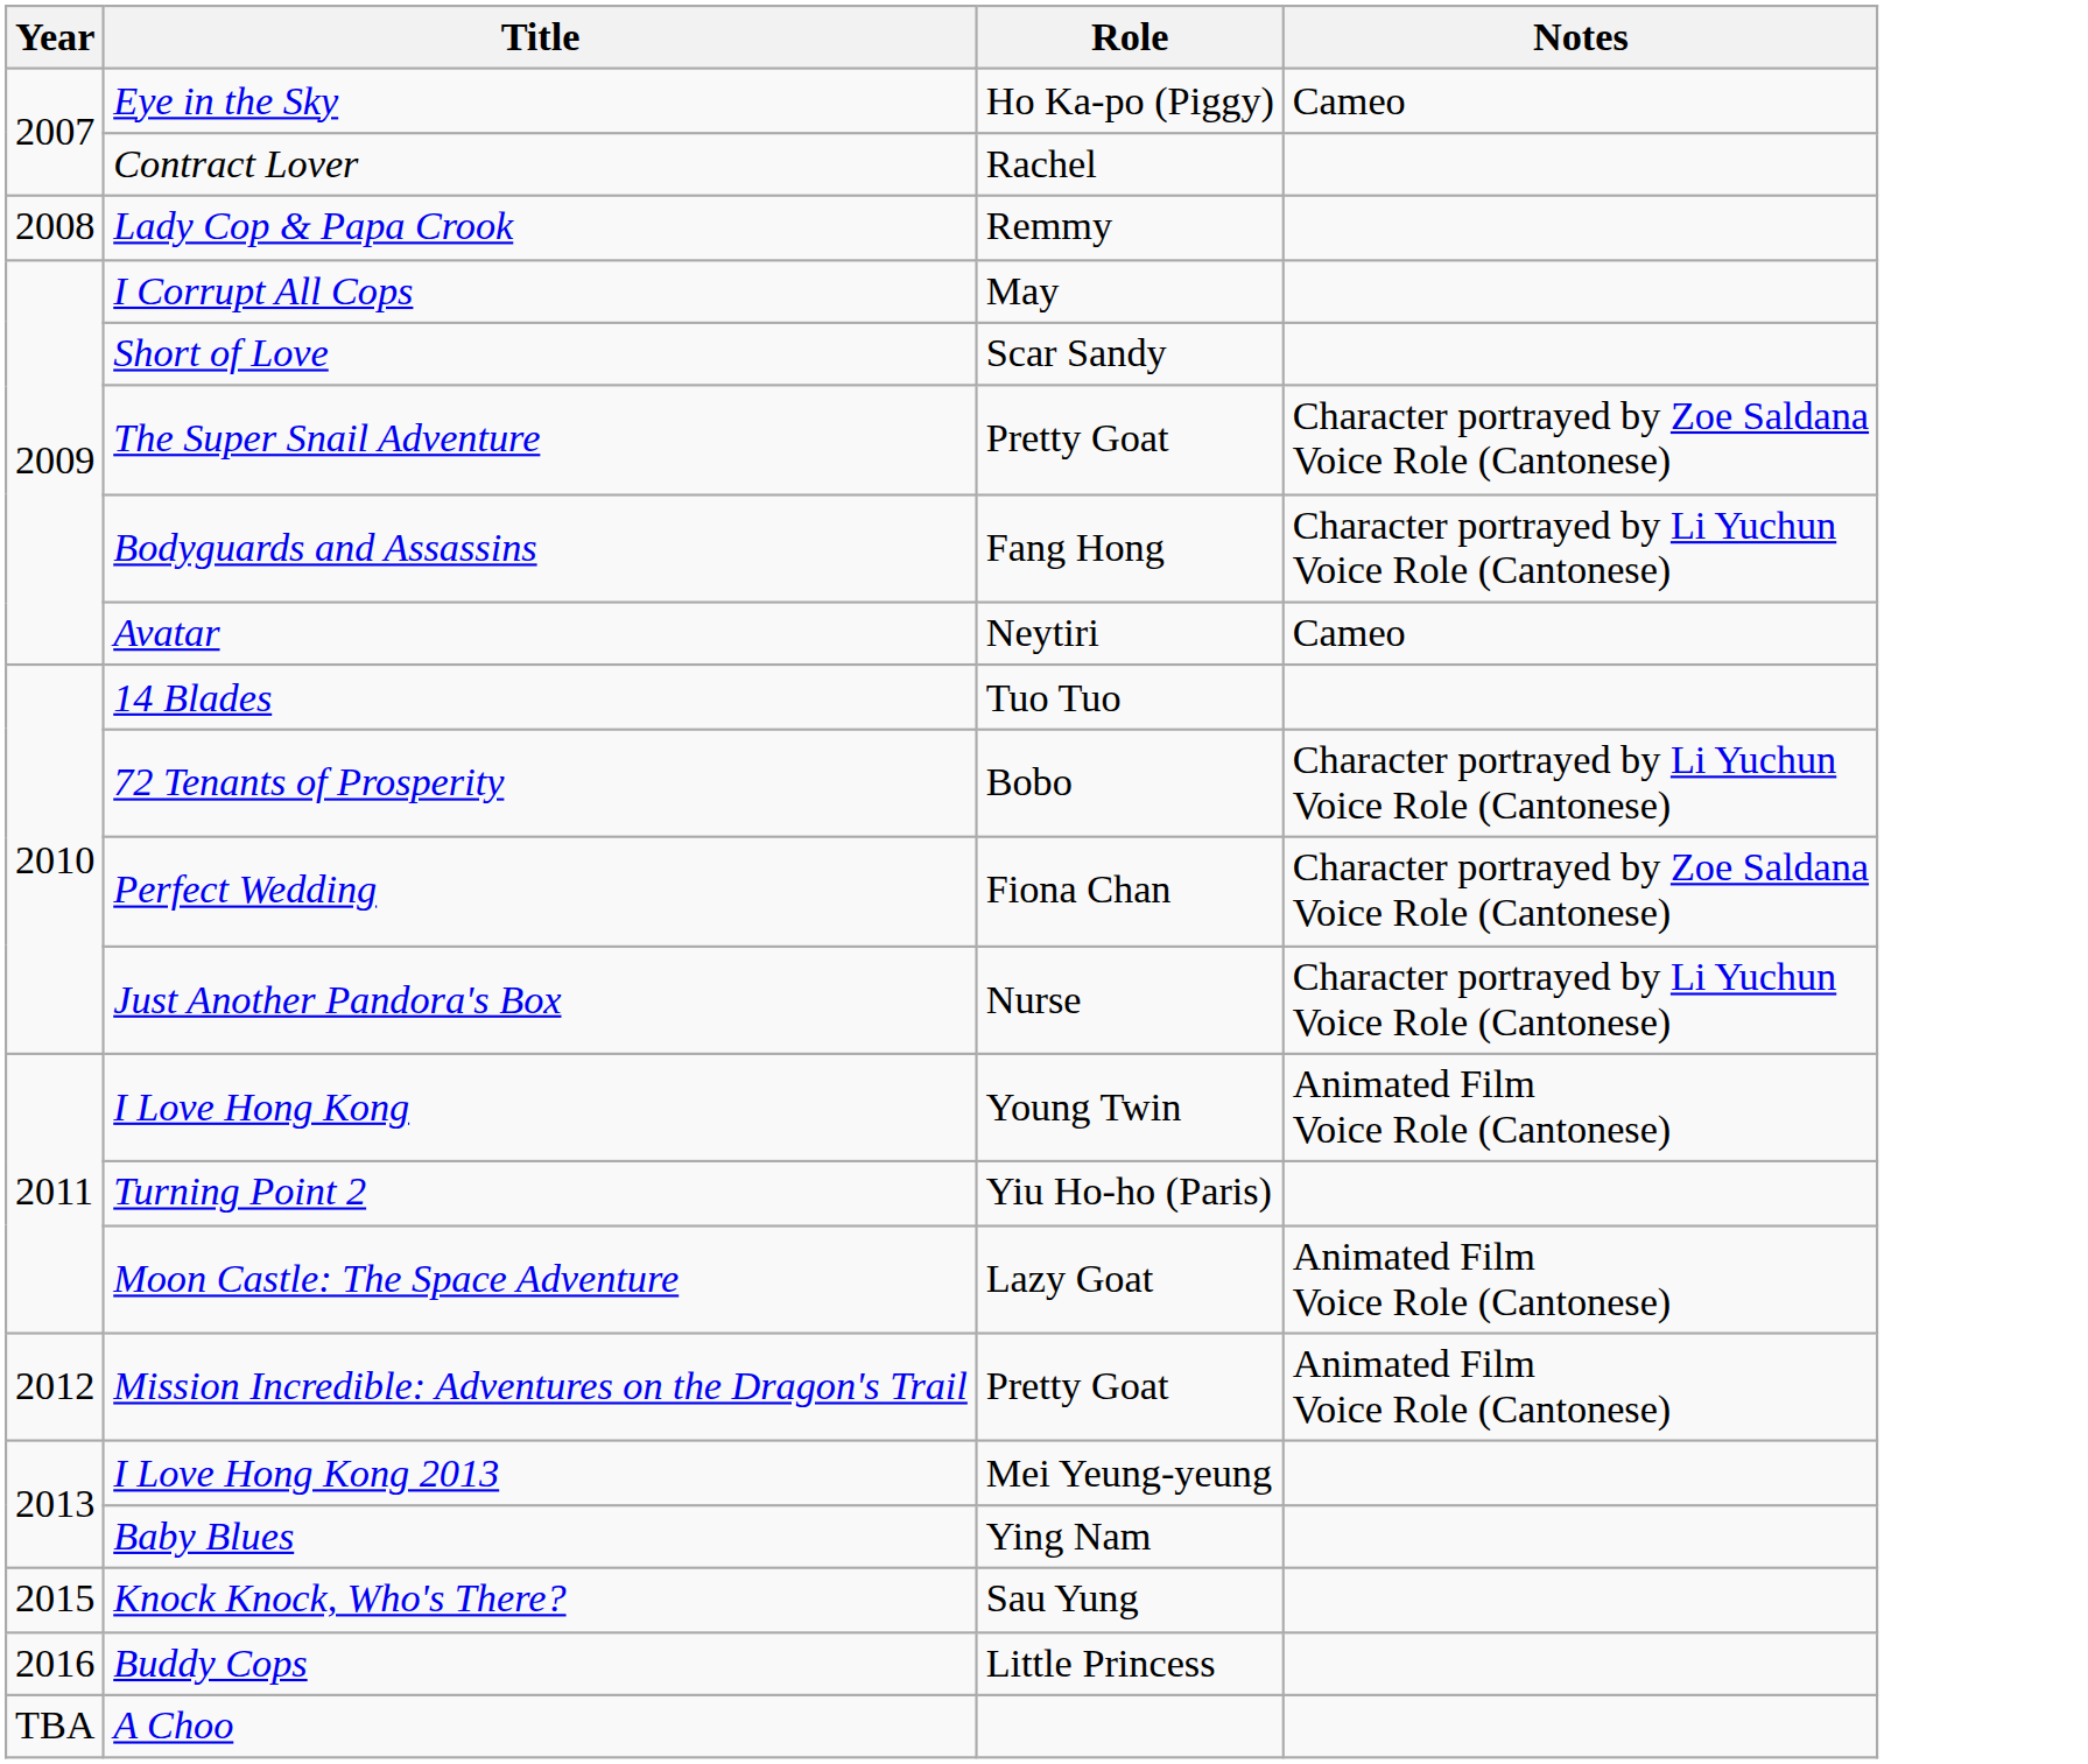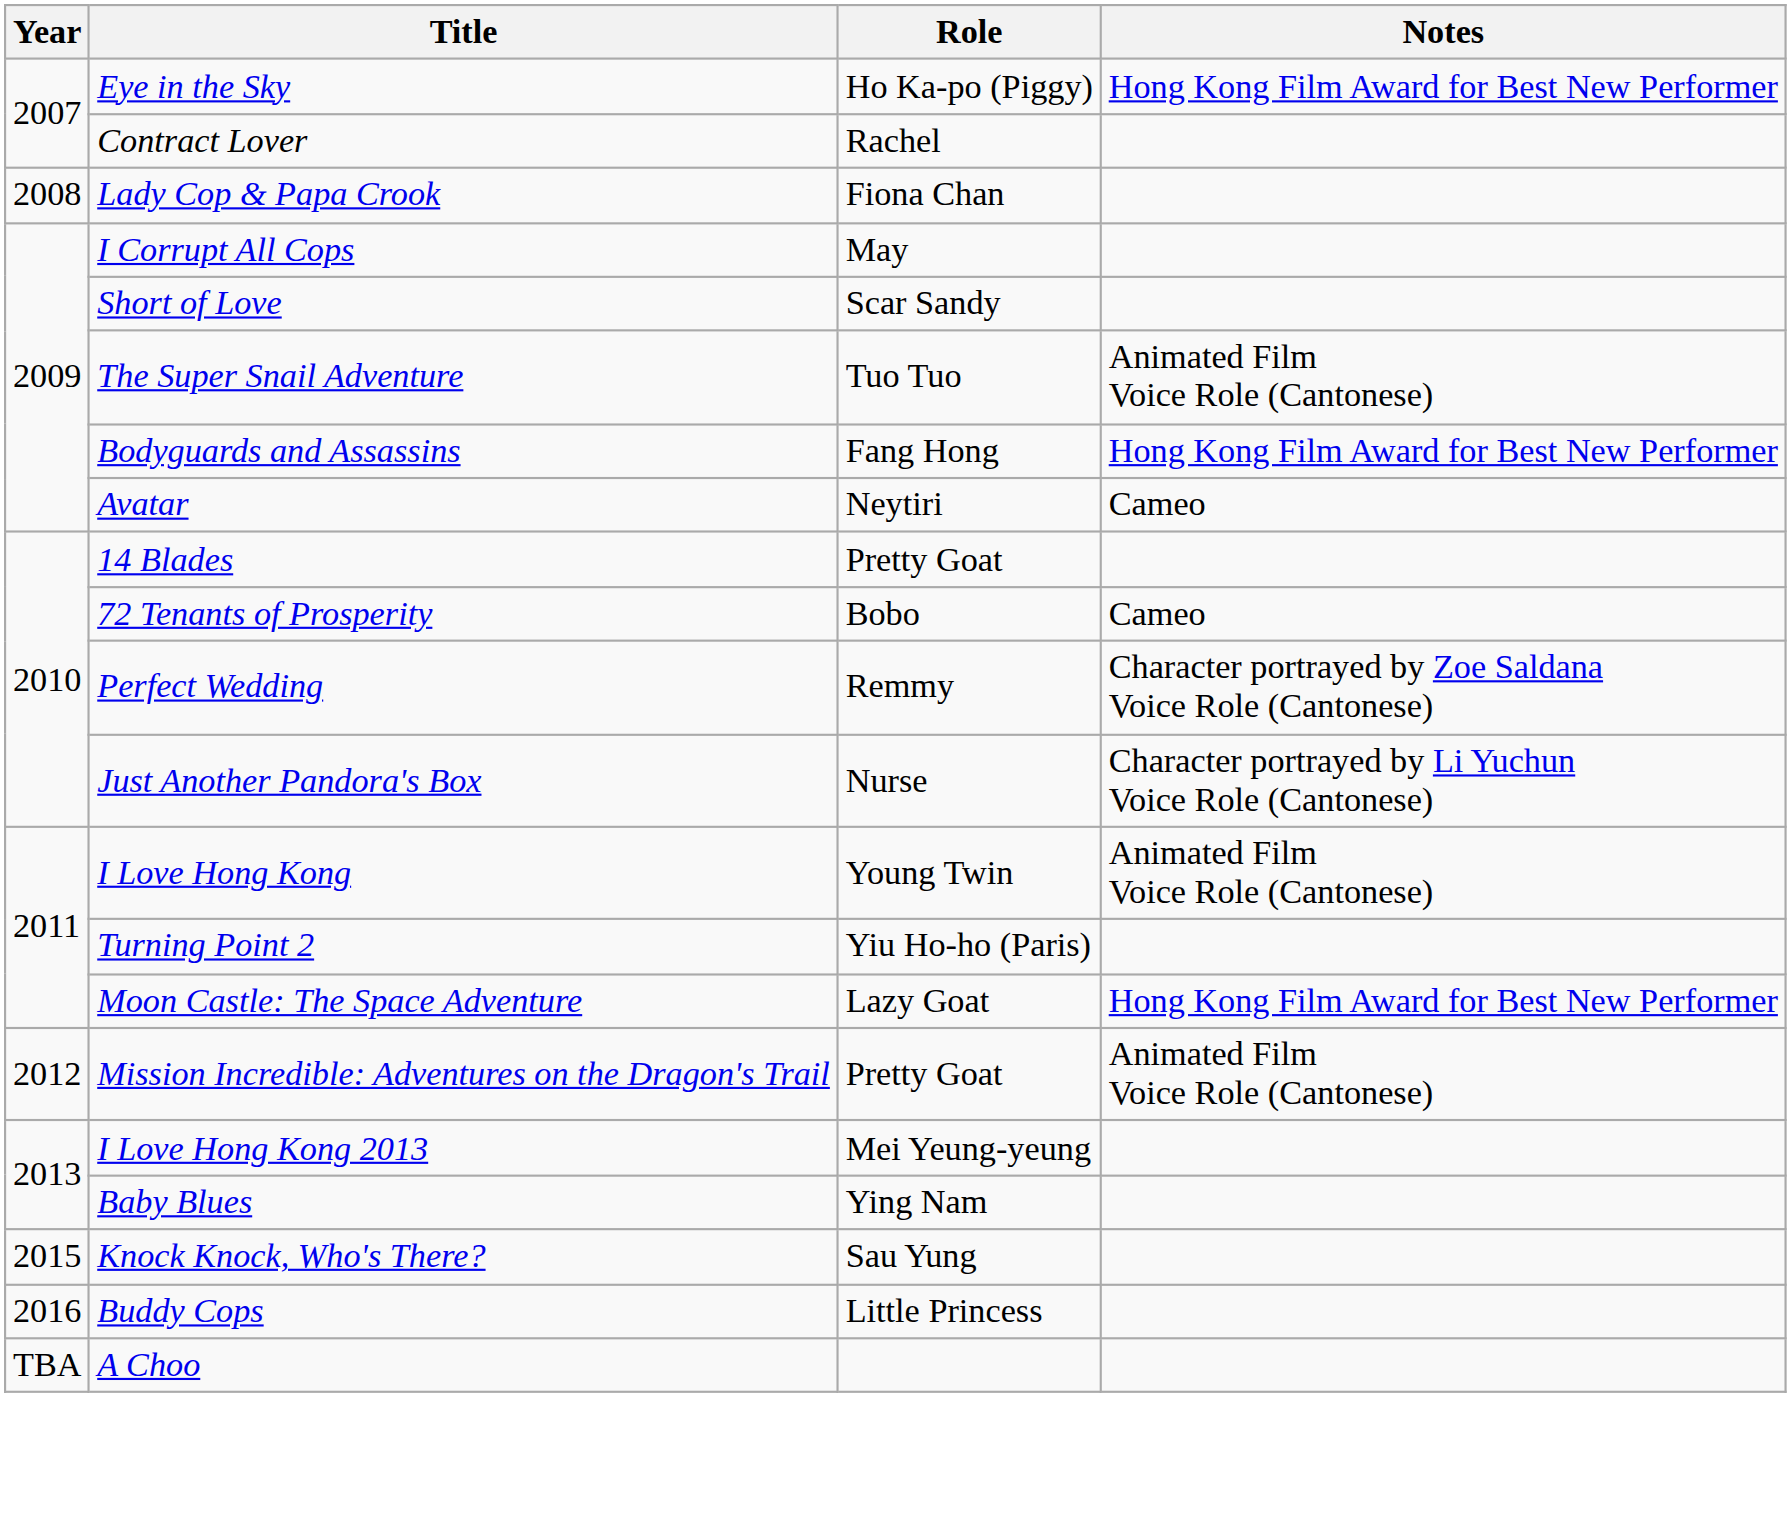 <table class="wikitable sortable">
 <tr>
 <th>Year</th>
 <th>Title</th>
 <th>Role</th>
 <th>Notes</th>
 </tr>
 <tr>
 <td rowspan=2>2007</td>
 <td><em><a href='#'>Eye in the Sky</a></em></td>
 <td>Ho Ka-po (Piggy)</td>
-<td>Cameo</td>
+<td><a href='#'>Hong Kong Film Award for Best New Performer</a></td>
 </tr>
 <tr>
 <td><em>Contract Lover</em></td>
 <td>Rachel</td>
 <td></td>
 </tr>
 <tr>
 <td>2008</td>
 <td><em><a href='#'>Lady Cop & Papa Crook</a></em></td>
-<td>Remmy</td>
+<td>Fiona Chan</td>
 <td></td>
 </tr>
 <tr>
 <td rowspan=5>2009</td>
 <td><em><a href='#'>I Corrupt All Cops</a></em></td>
 <td>May</td>
 <td></td>
 </tr>
 <tr>
 <td><em><a href='#'>Short of Love</a></em></td>
 <td>Scar Sandy</td>
 <td></td>
 </tr>
 <tr>
 <td><em><a href='#'>The Super Snail Adventure</a></em></td>
-<td>Pretty Goat</td>
-<td>Character portrayed by <a href='#'>Zoe Saldana</a><br> Voice Role (Cantonese)</td>
+<td>Tuo Tuo</td>
+<td>Animated Film<br> Voice Role (Cantonese)</td>
 </tr>
 <tr>
 <td><em><a href='#'>Bodyguards and Assassins</a></em></td>
 <td>Fang Hong</td>
-<td>Character portrayed by <a href='#'>Li Yuchun</a><br> Voice Role (Cantonese)</td>
+<td><a href='#'>Hong Kong Film Award for Best New Performer</a></td>
 </tr>
 <tr>
 <td><em><a href='#'>Avatar</a></em></td>
 <td>Neytiri</td>
 <td>Cameo</td>
 </tr>
 <tr>
 <td rowspan=4>2010</td>
 <td><em><a href='#'>14 Blades</a></em></td>
-<td>Tuo Tuo</td>
+<td>Pretty Goat</td>
 <td></td>
 </tr>
 <tr>
 <td><em><a href='#'>72 Tenants of Prosperity</a></em></td>
 <td>Bobo</td>
-<td>Character portrayed by <a href='#'>Li Yuchun</a><br> Voice Role (Cantonese)</td>
+<td>Cameo</td>
 </tr>
 <tr>
 <td><em><a href='#'>Perfect Wedding</a></em></td>
-<td>Fiona Chan</td>
+<td>Remmy</td>
 <td>Character portrayed by <a href='#'>Zoe Saldana</a><br> Voice Role (Cantonese)</td>
 </tr>
 <tr>
 <td><em><a href='#'>Just Another Pandora's Box</a></em></td>
 <td>Nurse</td>
 <td>Character portrayed by <a href='#'>Li Yuchun</a><br> Voice Role (Cantonese)</td>
 </tr>
 <tr>
 <td rowspan=3>2011</td>
 <td><em><a href='#'>I Love Hong Kong</a></em></td>
 <td>Young Twin</td>
 <td>Animated Film<br> Voice Role (Cantonese)</td>
 </tr>
 <tr>
 <td><em><a href='#'>Turning Point 2</a></em></td>
 <td>Yiu Ho-ho (Paris)</td>
 <td></td>
 </tr>
 <tr>
 <td><em><a href='#'>Moon Castle: The Space Adventure</a></em></td>
 <td>Lazy Goat</td>
-<td>Animated Film<br> Voice Role (Cantonese)</td>
+<td><a href='#'>Hong Kong Film Award for Best New Performer</a></td>
 </tr>
 <tr>
 <td>2012</td>
 <td><em><a href='#'>Mission Incredible: Adventures on the Dragon's Trail</a></em></td>
 <td>Pretty Goat</td>
 <td>Animated Film<br> Voice Role (Cantonese)</td>
 </tr>
 <tr>
 <td rowspan=2>2013</td>
 <td><em><a href='#'>I Love Hong Kong 2013</a></em></td>
 <td>Mei Yeung-yeung</td>
 <td></td>
 </tr>
 <tr>
 <td><em><a href='#'>Baby Blues</a></em></td>
 <td>Ying Nam</td>
 <td></td>
 </tr>
 <tr>
 <td>2015</td>
 <td><em><a href='#'>Knock Knock, Who's There?</a></em></td>
 <td>Sau Yung</td>
 <td></td>
 </tr>
 <tr>
 <td>2016</td>
 <td><em><a href='#'>Buddy Cops</a></em></td>
 <td>Little Princess</td>
 <td></td>
 </tr>
 <tr>
 <td>TBA</td>
 <td><em><a href='#'>A Choo</a></em></td>
 <td></td>
 <td></td>
 </tr>
 </table>
